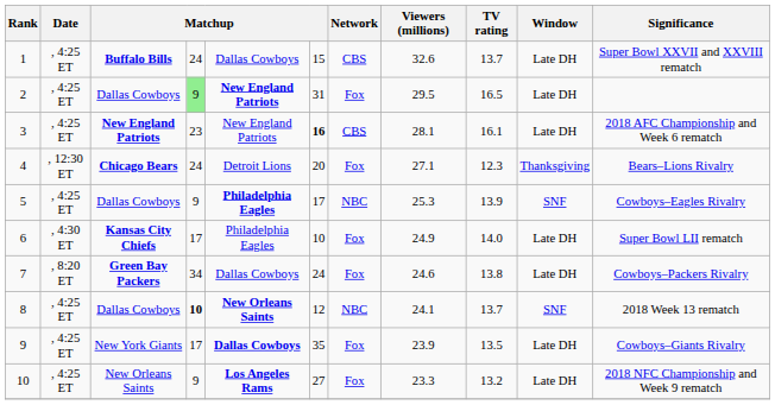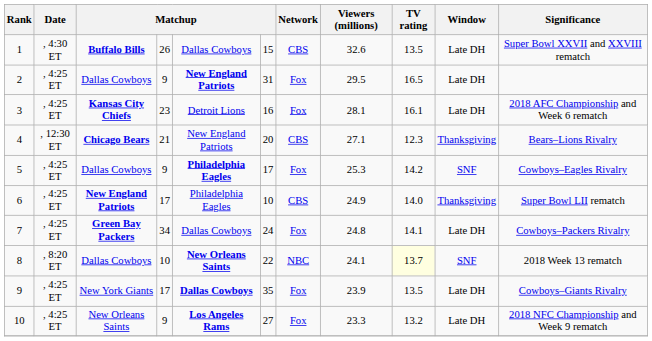 <table class="wikitable sortable" style="text-align:center; font-size:90%;">
 <tr>
 <th>Rank</th>
 <th>Date</th>
 <th colspan=4 class="unsortable">Matchup</th>
 <th>Network</th>
 <th>Viewers (millions)</th>
 <th>TV rating</th>
 <th>Window</th>
 <th>Significance</th>
 </tr>
 <tr>
 <td>1</td>
-<td>, 4:25 ET</td>
+<td>, 4:30 ET</td>
 <td><strong><a href='#'>Buffalo Bills</a></strong></td>
-<td>24</td>
+<td>26</td>
 <td><a href='#'>Dallas Cowboys</a></td>
 <td>15</td>
 <td><a href='#'>CBS</a></td>
 <td>32.6</td>
-<td>13.7</td>
+<td>13.5</td>
 <td>Late DH</td>
 <td><a href='#'>Super Bowl XXVII</a> and <a href='#'>XXVIII</a> rematch</td>
 </tr>
 <tr>
 <td>2</td>
 <td>, 4:25 ET</td>
 <td><a href='#'>Dallas Cowboys</a></td>
-<td style="background: lightgreen;">9</td>
+<td>9</td>
 <td><strong><a href='#'>New England Patriots</a></strong></td>
 <td>31</td>
 <td><a href='#'>Fox</a></td>
 <td>29.5</td>
 <td>16.5</td>
 <td>Late DH</td>
 <td></td>
 </tr>
 <tr>
 <td>3</td>
 <td>, 4:25 ET</td>
-<td><strong><a href='#'>New England Patriots</a></strong></td>
+<td><strong><a href='#'>Kansas City Chiefs</a></strong></td>
 <td>23</td>
-<td><a href='#'>New England Patriots</a></td>
-<td><strong>16</strong></td>
-<td><a href='#'>CBS</a></td>
+<td><a href='#'>Detroit Lions</a></td>
+<td>16</td>
+<td><a href='#'>Fox</a></td>
 <td>28.1</td>
 <td>16.1</td>
 <td>Late DH</td>
 <td><a href='#'>2018 AFC Championship</a> and Week 6 rematch</td>
 </tr>
 <tr>
 <td>4</td>
 <td>, 12:30 ET</td>
 <td><strong><a href='#'>Chicago Bears</a></strong></td>
-<td>24</td>
-<td><a href='#'>Detroit Lions</a></td>
+<td>21</td>
+<td><a href='#'>New England Patriots</a></td>
 <td>20</td>
-<td><a href='#'>Fox</a></td>
+<td><a href='#'>CBS</a></td>
 <td>27.1</td>
 <td>12.3</td>
 <td><a href='#'>Thanksgiving</a></td>
 <td><a href='#'>Bears–Lions Rivalry</a></td>
 </tr>
 <tr>
 <td>5</td>
 <td>, 4:25 ET</td>
 <td><a href='#'>Dallas Cowboys</a></td>
 <td>9</td>
 <td><strong><a href='#'>Philadelphia Eagles</a></strong></td>
 <td>17</td>
-<td><a href='#'>NBC</a></td>
+<td><a href='#'>Fox</a></td>
 <td>25.3</td>
-<td>13.9</td>
+<td>14.2</td>
 <td><a href='#'>SNF</a></td>
 <td><a href='#'>Cowboys–Eagles Rivalry</a></td>
 </tr>
 <tr>
 <td>6</td>
-<td>, 4:30 ET</td>
-<td><strong><a href='#'>Kansas City Chiefs</a></strong></td>
+<td>, 4:25 ET</td>
+<td><strong><a href='#'>New England Patriots</a></strong></td>
 <td>17</td>
 <td><a href='#'>Philadelphia Eagles</a></td>
 <td>10</td>
-<td><a href='#'>Fox</a></td>
+<td><a href='#'>CBS</a></td>
 <td>24.9</td>
 <td>14.0</td>
-<td>Late DH</td>
+<td><a href='#'>Thanksgiving</a></td>
 <td><a href='#'>Super Bowl LII</a> rematch</td>
 </tr>
 <tr>
 <td>7</td>
-<td>, 8:20 ET</td>
+<td>, 4:25 ET</td>
 <td><strong><a href='#'>Green Bay Packers</a></strong></td>
 <td>34</td>
 <td><a href='#'>Dallas Cowboys</a></td>
 <td>24</td>
 <td><a href='#'>Fox</a></td>
-<td>24.6</td>
-<td>13.8</td>
+<td>24.8</td>
+<td>14.1</td>
 <td>Late DH</td>
 <td><a href='#'>Cowboys–Packers Rivalry</a></td>
 </tr>
 <tr>
 <td>8</td>
-<td>, 4:25 ET</td>
+<td>, 8:20 ET</td>
 <td><a href='#'>Dallas Cowboys</a></td>
-<td><strong>10</strong></td>
+<td>10</td>
 <td><strong><a href='#'>New Orleans Saints</a></strong></td>
-<td>12</td>
+<td>22</td>
 <td><a href='#'>NBC</a></td>
 <td>24.1</td>
-<td>13.7</td>
+<td style="background: lightyellow;">13.7</td>
 <td><a href='#'>SNF</a></td>
 <td>2018 Week 13 rematch</td>
 </tr>
 <tr>
 <td>9</td>
 <td>, 4:25 ET</td>
 <td><a href='#'>New York Giants</a></td>
 <td>17</td>
 <td><strong><a href='#'>Dallas Cowboys</a></strong></td>
 <td>35</td>
 <td><a href='#'>Fox</a></td>
 <td>23.9</td>
 <td>13.5</td>
 <td>Late DH</td>
 <td><a href='#'>Cowboys–Giants Rivalry</a></td>
 </tr>
 <tr>
 <td>10</td>
 <td>, 4:25 ET</td>
 <td><a href='#'>New Orleans Saints</a></td>
 <td>9</td>
 <td><strong><a href='#'>Los Angeles Rams</a></strong></td>
 <td>27</td>
 <td><a href='#'>Fox</a></td>
 <td>23.3</td>
 <td>13.2</td>
 <td>Late DH</td>
 <td><a href='#'>2018 NFC Championship</a> and Week 9 rematch</td>
 </tr>
 <tr>
 </tr>
 </table>
